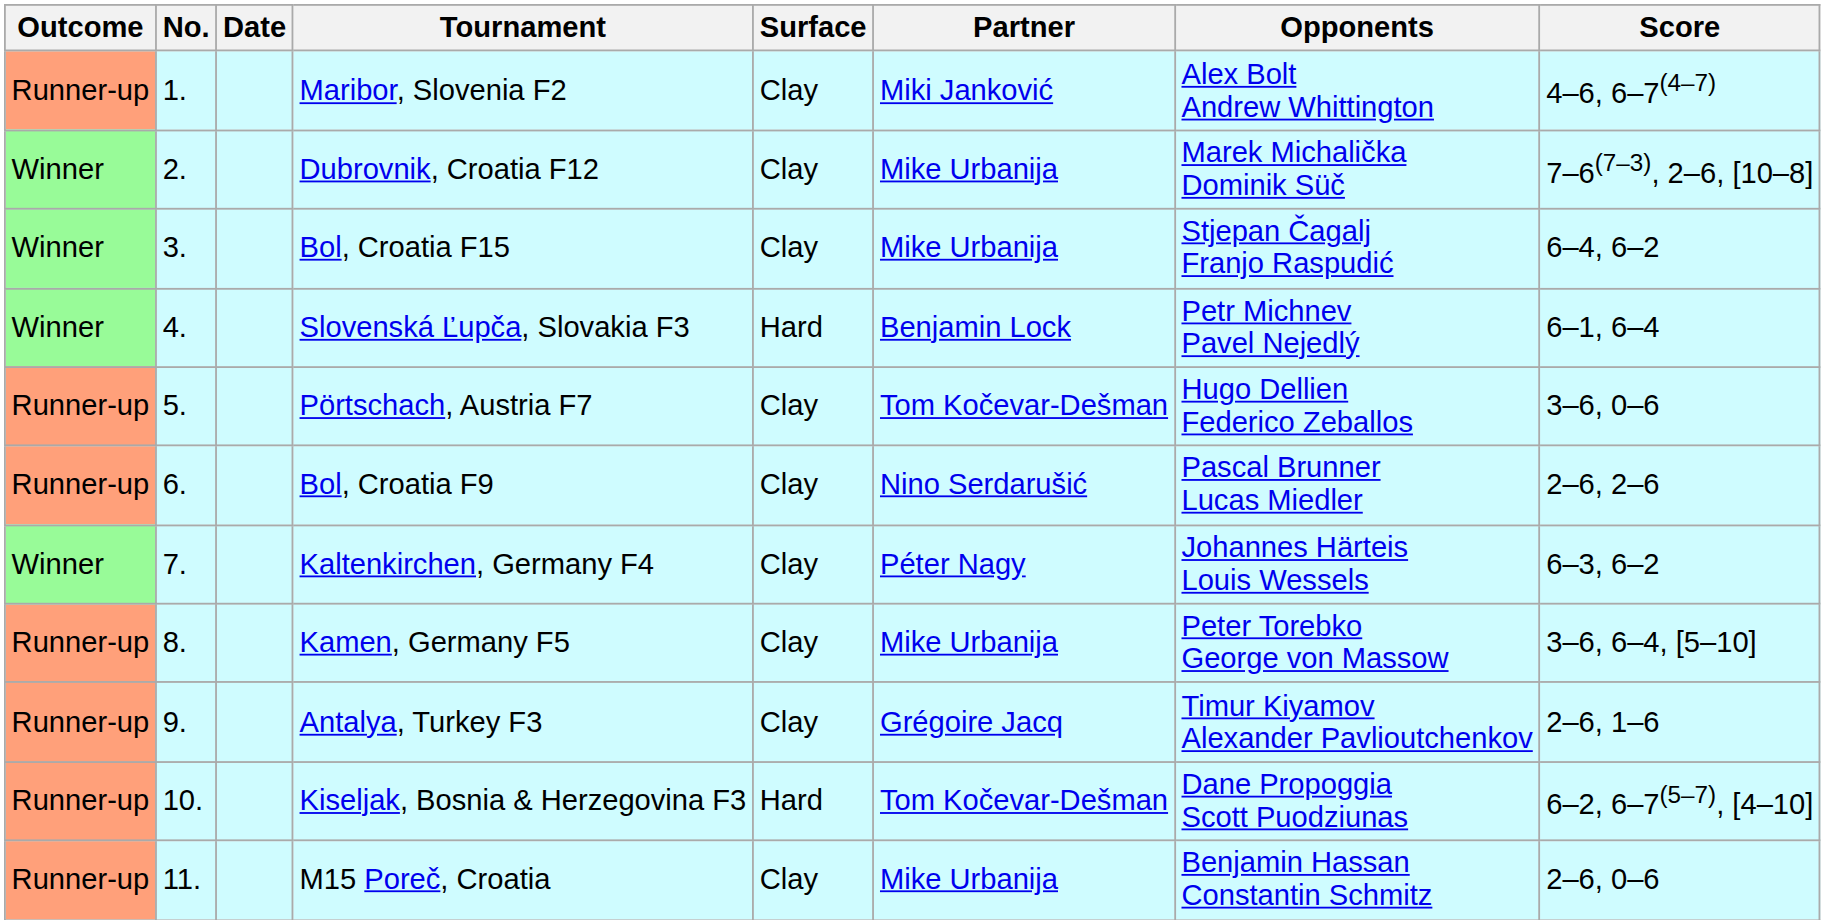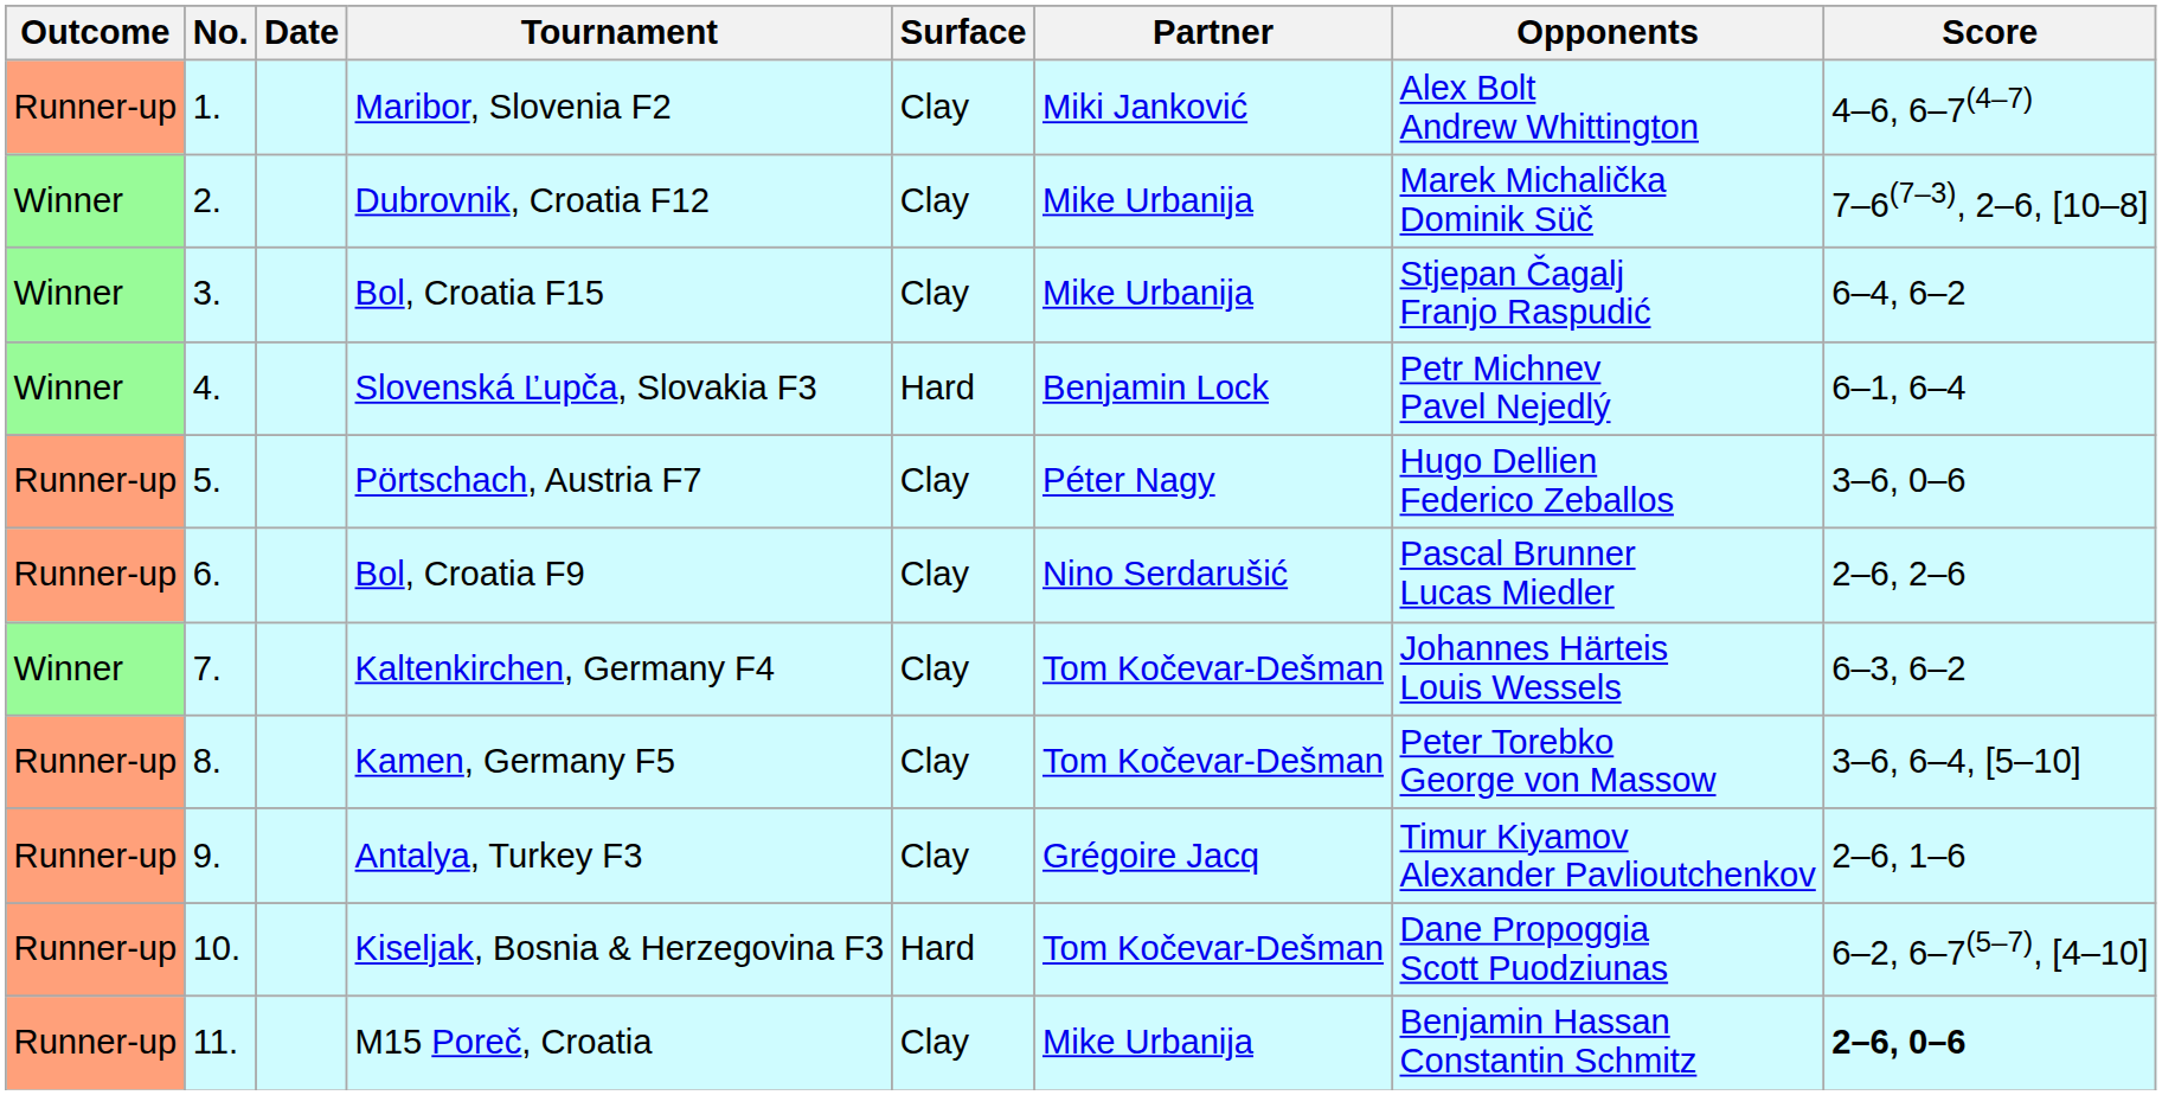 <table class=wikitable>
 <tr>
 <th>Outcome</th>
 <th>No.</th>
 <th>Date</th>
 <th>Tournament</th>
 <th>Surface</th>
 <th>Partner</th>
 <th>Opponents</th>
 <th>Score</th>
 </tr>
 <tr style="background:#cffcff;">
 <td bgcolor=FFA07A>Runner-up</td>
 <td>1.</td>
 <td></td>
 <td><a href='#'>Maribor</a>, Slovenia F2</td>
 <td>Clay</td>
 <td> <a href='#'>Miki Janković</a></td>
 <td> <a href='#'>Alex Bolt</a><br> <a href='#'>Andrew Whittington</a></td>
 <td>4–6, 6–7<sup>(4–7)</sup></td>
 </tr>
 <tr style="background:#cffcff;">
 <td bgcolor=98FB98>Winner</td>
 <td>2.</td>
 <td></td>
 <td><a href='#'>Dubrovnik</a>, Croatia F12</td>
 <td>Clay</td>
 <td> <a href='#'>Mike Urbanija</a></td>
 <td> <a href='#'>Marek Michalička</a><br> <a href='#'>Dominik Süč</a></td>
 <td>7–6<sup>(7–3)</sup>, 2–6, [10–8]</td>
 </tr>
 <tr style="background:#cffcff;">
 <td bgcolor=98FB98>Winner</td>
 <td>3.</td>
 <td></td>
 <td><a href='#'>Bol</a>, Croatia F15</td>
 <td>Clay</td>
 <td> <a href='#'>Mike Urbanija</a></td>
 <td> <a href='#'>Stjepan Čagalj</a><br> <a href='#'>Franjo Raspudić</a></td>
 <td>6–4, 6–2</td>
 </tr>
 <tr style="background:#cffcff;">
 <td bgcolor=98FB98>Winner</td>
 <td>4.</td>
 <td></td>
 <td><a href='#'>Slovenská Ľupča</a>, Slovakia F3</td>
 <td>Hard</td>
 <td> <a href='#'>Benjamin Lock</a></td>
 <td> <a href='#'>Petr Michnev</a><br> <a href='#'>Pavel Nejedlý</a></td>
 <td>6–1, 6–4</td>
 </tr>
 <tr style="background:#cffcff;">
 <td bgcolor=FFA07A>Runner-up</td>
 <td>5.</td>
 <td></td>
 <td><a href='#'>Pörtschach</a>, Austria F7</td>
 <td>Clay</td>
-<td> <a href='#'>Tom Kočevar-Dešman</a></td>
+<td> <a href='#'>Péter Nagy</a></td>
 <td> <a href='#'>Hugo Dellien</a><br> <a href='#'>Federico Zeballos</a></td>
 <td>3–6, 0–6</td>
 </tr>
 <tr style="background:#cffcff;">
 <td bgcolor=FFA07A>Runner-up</td>
 <td>6.</td>
 <td></td>
 <td><a href='#'>Bol</a>, Croatia F9</td>
 <td>Clay</td>
 <td> <a href='#'>Nino Serdarušić</a></td>
 <td> <a href='#'>Pascal Brunner</a><br> <a href='#'>Lucas Miedler</a></td>
 <td>2–6, 2–6</td>
 </tr>
 <tr style="background:#cffcff;">
 <td bgcolor=98FB98>Winner</td>
 <td>7.</td>
 <td></td>
 <td><a href='#'>Kaltenkirchen</a>, Germany F4</td>
 <td>Clay</td>
-<td> <a href='#'>Péter Nagy</a></td>
+<td> <a href='#'>Tom Kočevar-Dešman</a></td>
 <td> <a href='#'>Johannes Härteis</a><br> <a href='#'>Louis Wessels</a></td>
 <td>6–3, 6–2</td>
 </tr>
 <tr style="background:#cffcff;">
 <td bgcolor=FFA07A>Runner-up</td>
 <td>8.</td>
 <td></td>
 <td><a href='#'>Kamen</a>, Germany F5</td>
 <td>Clay</td>
-<td> <a href='#'>Mike Urbanija</a></td>
+<td> <a href='#'>Tom Kočevar-Dešman</a></td>
 <td> <a href='#'>Peter Torebko</a><br> <a href='#'>George von Massow</a></td>
 <td>3–6, 6–4, [5–10]</td>
 </tr>
 <tr style="background:#cffcff;">
 <td bgcolor=FFA07A>Runner-up</td>
 <td>9.</td>
 <td></td>
 <td><a href='#'>Antalya</a>, Turkey F3</td>
 <td>Clay</td>
 <td> <a href='#'>Grégoire Jacq</a></td>
 <td> <a href='#'>Timur Kiyamov</a><br> <a href='#'>Alexander Pavlioutchenkov</a></td>
 <td>2–6, 1–6</td>
 </tr>
 <tr style="background:#cffcff;">
 <td bgcolor=FFA07A>Runner-up</td>
 <td>10.</td>
 <td></td>
 <td><a href='#'>Kiseljak</a>, Bosnia & Herzegovina F3</td>
 <td>Hard</td>
 <td> <a href='#'>Tom Kočevar-Dešman</a></td>
 <td> <a href='#'>Dane Propoggia</a><br> <a href='#'>Scott Puodziunas</a></td>
 <td>6–2, 6–7<sup>(5–7)</sup>, [4–10]</td>
 </tr>
 <tr style="background:#cffcff;">
 <td bgcolor=FFA07A>Runner-up</td>
 <td>11.</td>
 <td></td>
 <td>M15 <a href='#'>Poreč</a>, Croatia</td>
 <td>Clay</td>
 <td> <a href='#'>Mike Urbanija</a></td>
 <td> <a href='#'>Benjamin Hassan</a><br> <a href='#'>Constantin Schmitz</a></td>
-<td>2–6, 0–6</td>
+<td><strong>2–6, 0–6</strong></td>
 </tr>
 </table>
